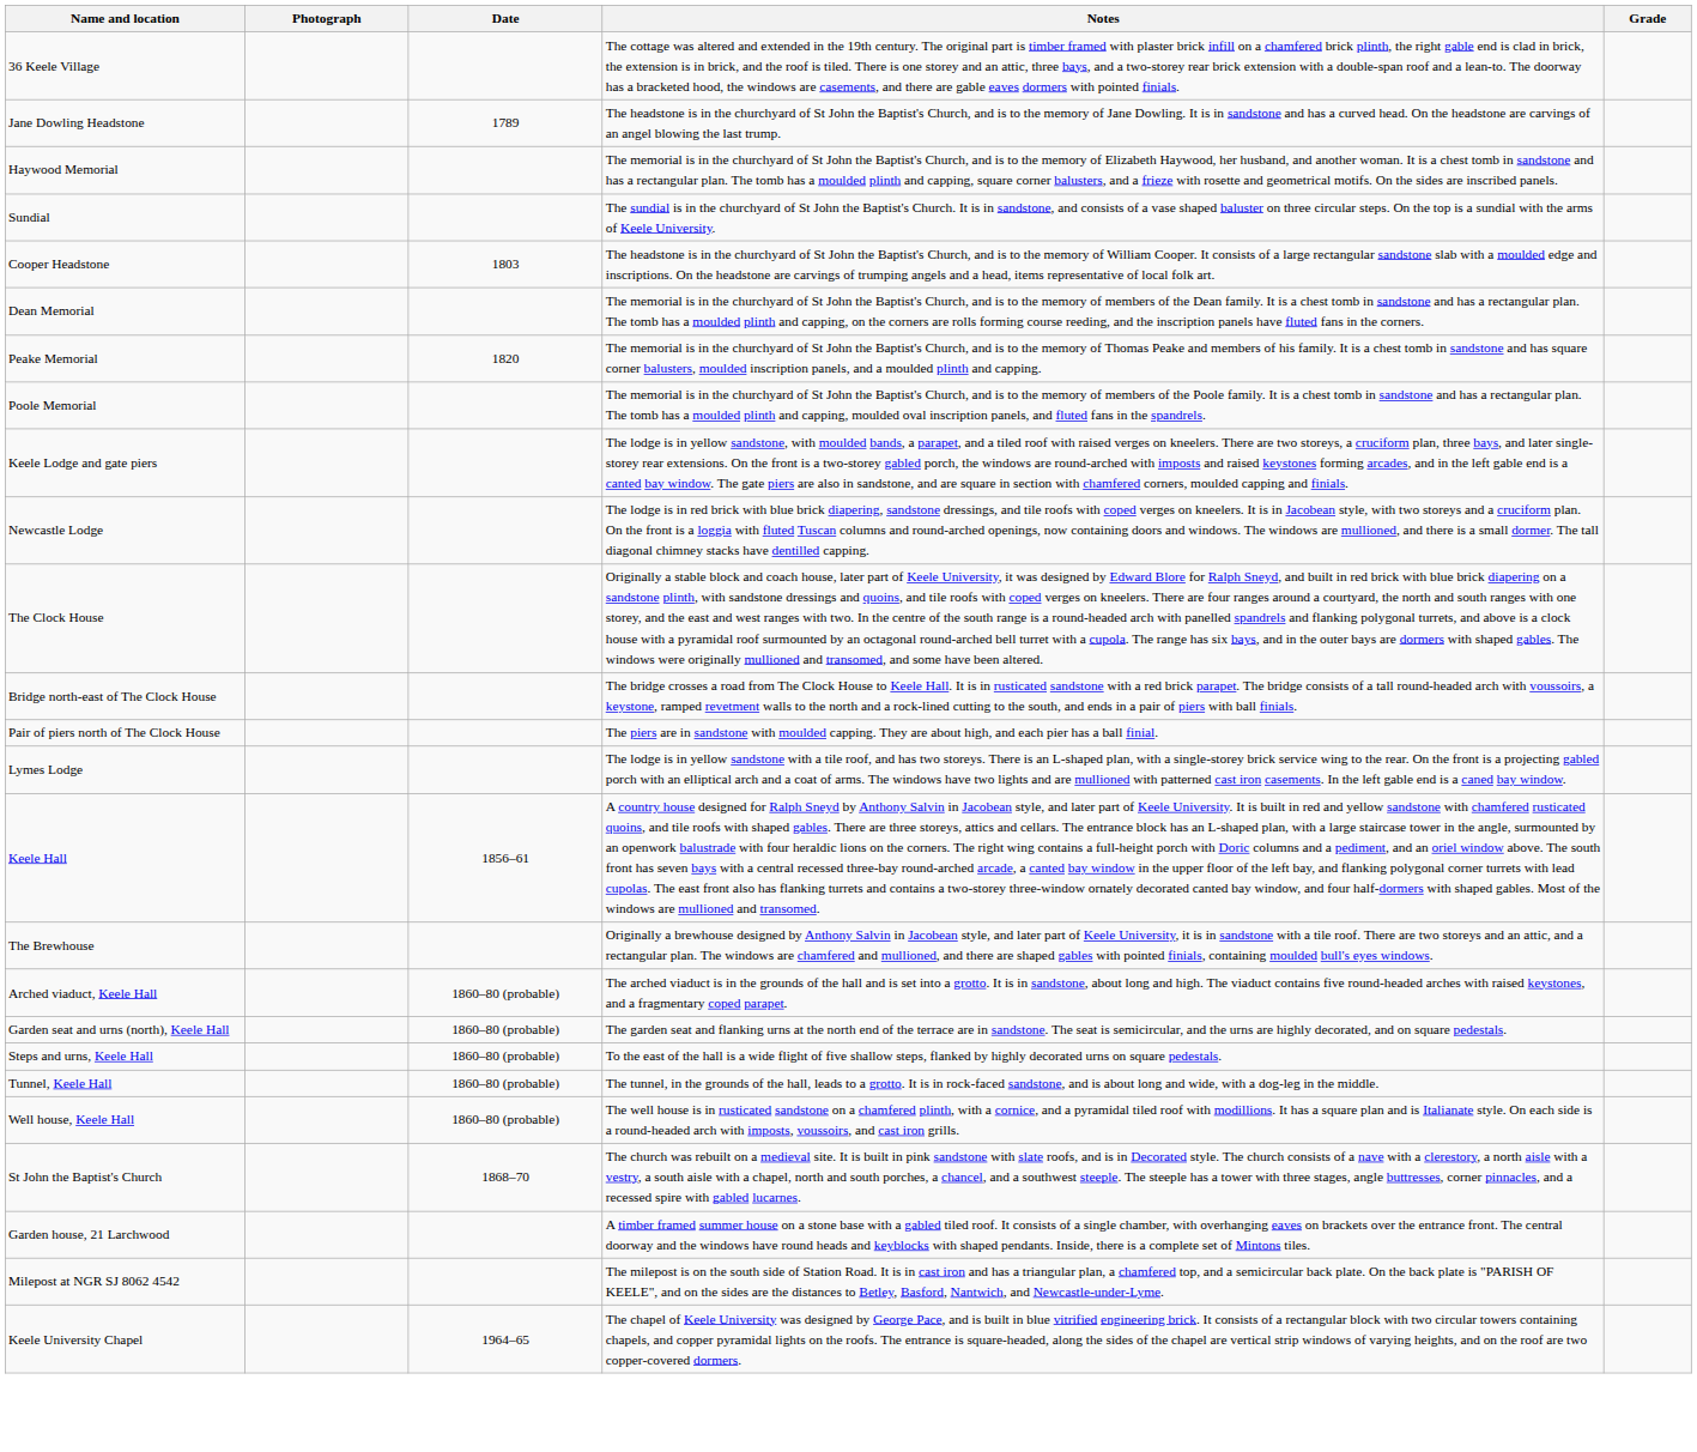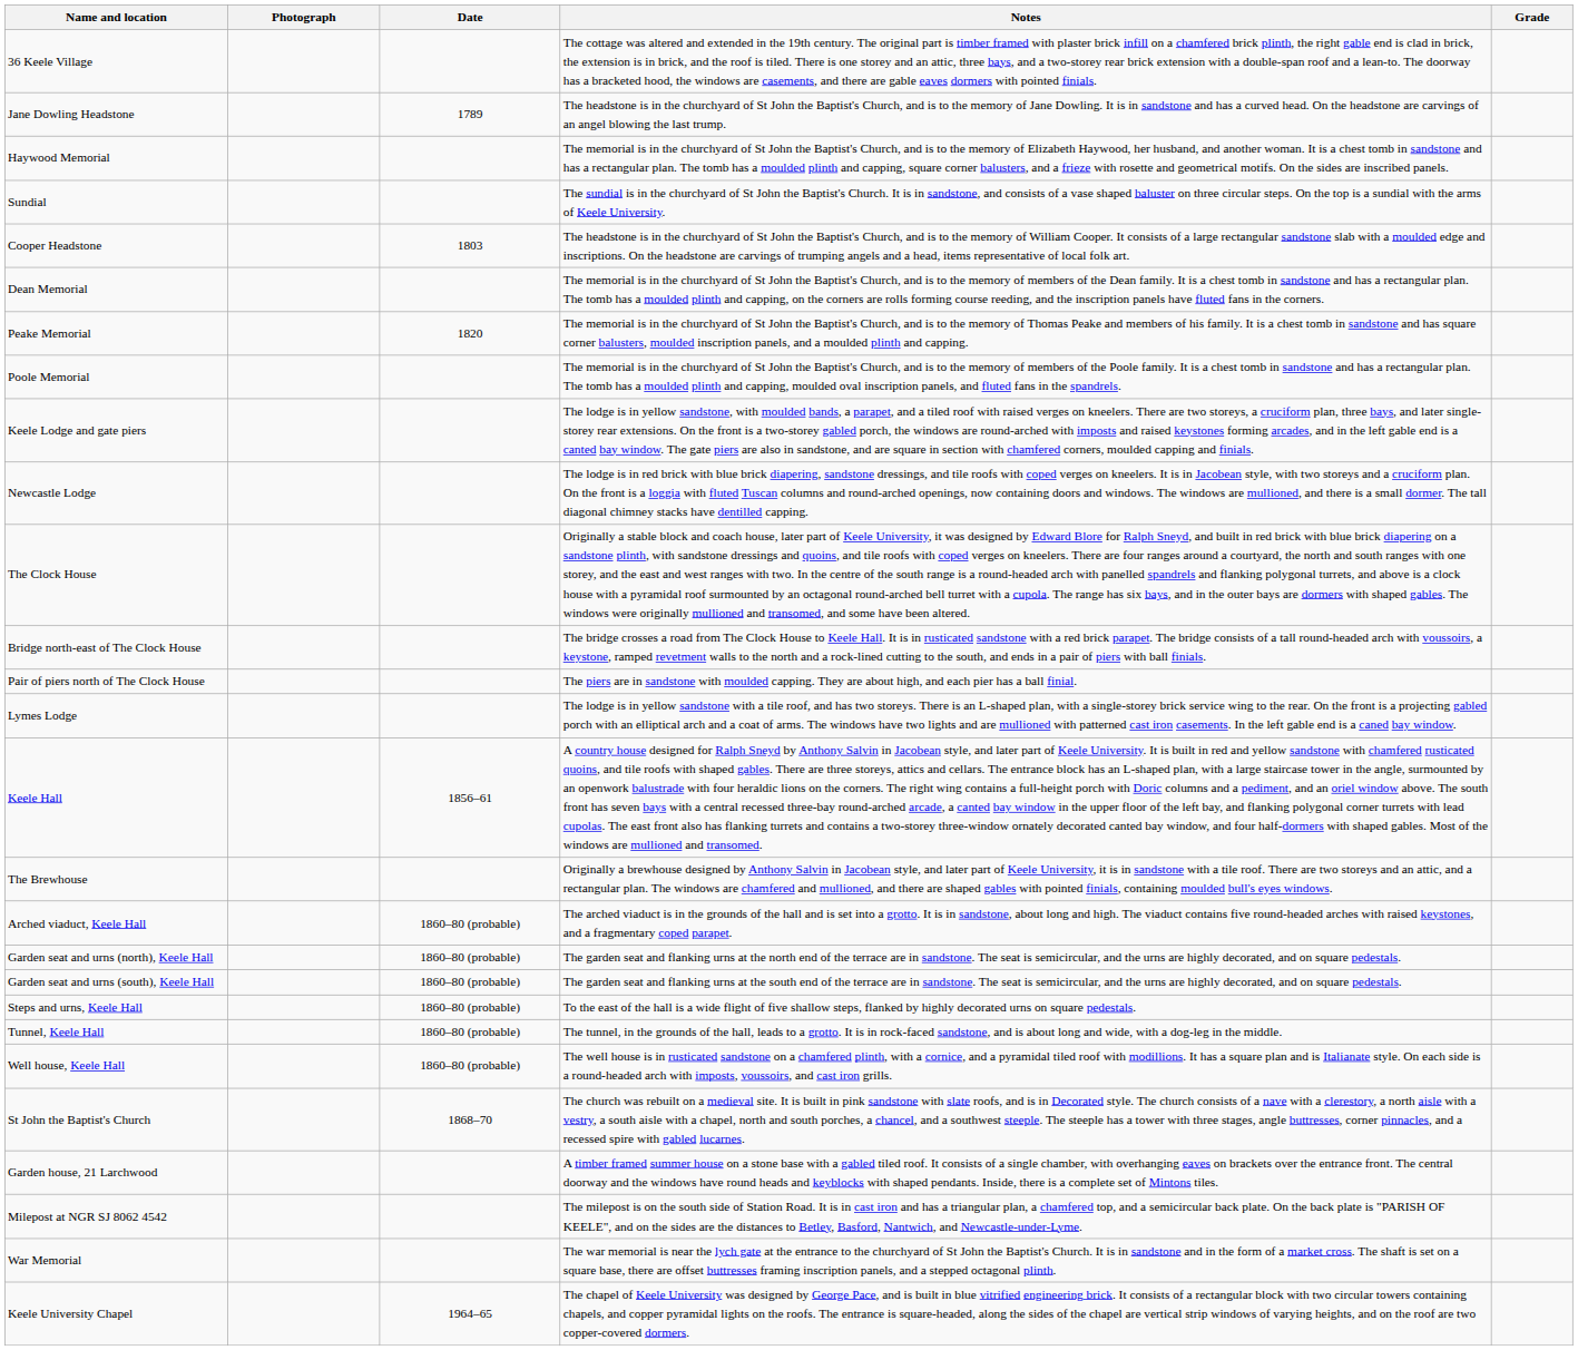 <table class="wikitable sortable plainrowheaders" style="width:100%; border:0; text-align:left; line-height:150%;">
 <tr>
 <th scope="col"  style="width:150px">Name and location</th>
 <th scope="col"  style="width:100px" class="unsortable">Photograph</th>
 <th scope="col"  style="width:120px">Date</th>
 <th scope="col"  style="width:650px" class="unsortable">Notes</th>
 <th scope="col"  style="width:50px">Grade</th>
 </tr>
 <tr>
 <td>36 Keele Village<br><small></small></td>
 <td></td>
 <td align="center"></td>
 <td>The cottage was altered and extended in the 19th century.  The original part is <a href='#'>timber framed</a> with plaster brick <a href='#'>infill</a> on a <a href='#'>chamfered</a> brick <a href='#'>plinth</a>, the right <a href='#'>gable</a> end is clad in brick, the extension is in brick, and the roof is tiled.  There is one storey and an attic, three <a href='#'>bays</a>, and a two-storey rear brick extension with a double-span roof and a lean-to.  The doorway has a bracketed hood, the windows are <a href='#'>casements</a>, and there are gable <a href='#'>eaves</a> <a href='#'>dormers</a> with pointed <a href='#'>finials</a>.</td>
 <td align="center" ></td>
 </tr>
 <tr>
 <td>Jane Dowling Headstone<br><small></small></td>
 <td></td>
 <td align="center">1789</td>
 <td>The headstone is in the churchyard of St John the Baptist's Church, and is to the memory of Jane Dowling.  It is in <a href='#'>sandstone</a> and has a curved head.  On the headstone are carvings of an angel blowing the last trump.</td>
 <td align="center" ></td>
 </tr>
 <tr>
 <td>Haywood Memorial<br><small></small></td>
 <td></td>
 <td align="center"></td>
 <td>The memorial is in the churchyard of St John the Baptist's Church, and is to the memory of Elizabeth Haywood, her husband, and another woman.  It is a chest tomb in <a href='#'>sandstone</a> and has a rectangular plan.  The tomb has a <a href='#'>moulded</a> <a href='#'>plinth</a> and capping, square corner <a href='#'>balusters</a>, and a <a href='#'>frieze</a> with rosette and geometrical motifs.  On the sides are inscribed panels.</td>
 <td align="center" ></td>
 </tr>
 <tr>
 <td>Sundial<br><small></small></td>
 <td></td>
 <td align="center"></td>
 <td>The <a href='#'>sundial</a> is in the churchyard of St John the Baptist's Church.  It is in <a href='#'>sandstone</a>, and consists of a vase shaped <a href='#'>baluster</a> on three circular steps.  On the top is a sundial with the arms of <a href='#'>Keele University</a>.</td>
 <td align="center" ></td>
 </tr>
 <tr>
 <td>Cooper Headstone<br><small></small></td>
 <td></td>
 <td align="center">1803</td>
 <td>The headstone is in the churchyard of St John the Baptist's Church, and is to the memory of William Cooper.  It consists of a large rectangular <a href='#'>sandstone</a> slab with a <a href='#'>moulded</a> edge and inscriptions.  On the headstone are carvings of trumping angels and a head, items representative of local folk art.</td>
 <td align="center" ></td>
 </tr>
 <tr>
 <td>Dean Memorial<br><small></small></td>
 <td></td>
 <td align="center"></td>
 <td>The memorial is in the churchyard of St John the Baptist's Church, and is to the memory of members of the Dean family.  It is a chest tomb in <a href='#'>sandstone</a> and has a rectangular plan.  The tomb has a <a href='#'>moulded</a> <a href='#'>plinth</a> and capping, on the corners are rolls forming course reeding, and the inscription panels have <a href='#'>fluted</a> fans in the corners.</td>
 <td align="center" ></td>
 </tr>
 <tr>
 <td>Peake Memorial<br><small></small></td>
 <td></td>
 <td align="center">1820</td>
 <td>The memorial is in the churchyard of St John the Baptist's Church, and is to the memory of Thomas Peake and members of his family.   It is a chest tomb in <a href='#'>sandstone</a> and has square corner <a href='#'>balusters</a>, <a href='#'>moulded</a> inscription panels, and a moulded <a href='#'>plinth</a> and capping.</td>
 <td align="center" ></td>
 </tr>
 <tr>
 <td>Poole Memorial<br><small></small></td>
 <td></td>
 <td align="center"></td>
 <td>The memorial is in the churchyard of St John the Baptist's Church, and is to the memory of members of the Poole family.  It is a chest tomb in <a href='#'>sandstone</a> and has a rectangular plan.  The tomb has a <a href='#'>moulded</a> <a href='#'>plinth</a> and capping, moulded oval inscription panels, and <a href='#'>fluted</a> fans in the <a href='#'>spandrels</a>.</td>
 <td align="center" ></td>
 </tr>
 <tr>
 <td>Keele Lodge and gate piers<br><small></small></td>
 <td></td>
 <td align="center"></td>
 <td>The lodge is in yellow <a href='#'>sandstone</a>, with <a href='#'>moulded</a> <a href='#'>bands</a>, a <a href='#'>parapet</a>, and a tiled roof with raised verges on kneelers.  There are two storeys, a <a href='#'>cruciform</a> plan, three <a href='#'>bays</a>, and later single-storey rear extensions.  On the front is a two-storey <a href='#'>gabled</a> porch, the windows are round-arched with <a href='#'>imposts</a> and raised <a href='#'>keystones</a> forming <a href='#'>arcades</a>, and in the left gable end is a <a href='#'>canted</a> <a href='#'>bay window</a>.  The gate <a href='#'>piers</a> are also in sandstone, and are square in section with <a href='#'>chamfered</a> corners, moulded capping and <a href='#'>finials</a>.</td>
 <td align="center" ></td>
 </tr>
 <tr>
 <td>Newcastle Lodge<br><small></small></td>
 <td></td>
 <td align="center"></td>
 <td>The lodge is in red brick with blue brick <a href='#'>diapering</a>, <a href='#'>sandstone</a> dressings, and tile roofs with <a href='#'>coped</a> verges on kneelers.  It is in <a href='#'>Jacobean</a> style, with two storeys and a <a href='#'>cruciform</a> plan.  On the front is a <a href='#'>loggia</a> with <a href='#'>fluted</a> <a href='#'>Tuscan</a> columns and round-arched openings, now containing doors and windows.  The windows are <a href='#'>mullioned</a>, and there is a small <a href='#'>dormer</a>.  The tall diagonal chimney stacks have <a href='#'>dentilled</a> capping.</td>
 <td align="center" ></td>
 </tr>
 <tr>
 <td>The Clock House<br><small></small></td>
 <td></td>
 <td align="center"></td>
 <td>Originally a stable block and coach house, later part of <a href='#'>Keele University</a>, it was designed by <a href='#'>Edward Blore</a> for <a href='#'>Ralph Sneyd</a>, and built in red brick with blue brick <a href='#'>diapering</a> on a <a href='#'>sandstone</a> <a href='#'>plinth</a>, with sandstone dressings and <a href='#'>quoins</a>, and tile roofs with <a href='#'>coped</a> verges on kneelers.  There are four ranges around a courtyard, the north and south ranges with one storey, and the east and west ranges with two.  In the centre of the south range is a round-headed arch with panelled <a href='#'>spandrels</a> and flanking polygonal turrets, and above is a clock house with a pyramidal roof surmounted by an octagonal round-arched bell turret with a <a href='#'>cupola</a>.  The range has six <a href='#'>bays</a>, and in the outer bays are <a href='#'>dormers</a> with shaped <a href='#'>gables</a>.  The windows were originally <a href='#'>mullioned</a> and <a href='#'>transomed</a>, and some have been altered.</td>
 <td align="center" ></td>
 </tr>
 <tr>
 <td>Bridge north-east of The Clock House<br><small></small></td>
 <td></td>
 <td align="center"></td>
 <td>The bridge crosses a road from The Clock House to <a href='#'>Keele Hall</a>.  It is in <a href='#'>rusticated</a> <a href='#'>sandstone</a> with a red brick <a href='#'>parapet</a>.  The bridge consists of a tall round-headed arch with <a href='#'>voussoirs</a>, a <a href='#'>keystone</a>, ramped <a href='#'>revetment</a> walls to the north and a rock-lined cutting to the south, and ends in a pair of <a href='#'>piers</a> with ball <a href='#'>finials</a>.</td>
 <td align="center" ></td>
 </tr>
 <tr>
 <td>Pair of piers north of The Clock House<br><small></small></td>
 <td></td>
 <td align="center"></td>
 <td>The <a href='#'>piers</a> are in <a href='#'>sandstone</a> with <a href='#'>moulded</a> capping.  They are about  high, and each pier has a ball <a href='#'>finial</a>.</td>
 <td align="center" ></td>
 </tr>
 <tr>
 <td>Lymes Lodge<br><small></small></td>
 <td></td>
 <td align="center"></td>
 <td>The lodge is in yellow <a href='#'>sandstone</a> with a tile roof, and has two storeys.  There is an L-shaped plan, with a single-storey brick service wing to the rear.  On the front is a projecting <a href='#'>gabled</a> porch with an elliptical arch and a coat of arms.  The windows have two lights and are <a href='#'>mullioned</a> with patterned <a href='#'>cast iron</a> <a href='#'>casements</a>.  In the left gable end is a <a href='#'>caned</a> <a href='#'>bay window</a>.</td>
 <td align="center" ></td>
 </tr>
 <tr>
 <td><a href='#'>Keele Hall</a><br><small></small></td>
 <td></td>
 <td align="center">1856–61</td>
 <td>A <a href='#'>country house</a> designed for <a href='#'>Ralph Sneyd</a> by <a href='#'>Anthony Salvin</a> in <a href='#'>Jacobean</a> style, and later part of <a href='#'>Keele University</a>.  It is built in red and yellow <a href='#'>sandstone</a> with <a href='#'>chamfered</a> <a href='#'>rusticated</a> <a href='#'>quoins</a>, and tile roofs with shaped <a href='#'>gables</a>.  There are three storeys, attics and cellars.  The entrance block has an L-shaped plan, with a large staircase tower in the angle, surmounted by an openwork <a href='#'>balustrade</a> with four heraldic lions on the corners. The right wing contains a full-height porch with <a href='#'>Doric</a> columns and a <a href='#'>pediment</a>, and an <a href='#'>oriel window</a> above.  The south front has seven <a href='#'>bays</a> with a central recessed three-bay round-arched <a href='#'>arcade</a>, a <a href='#'>canted</a> <a href='#'>bay window</a> in the upper floor of the left bay, and flanking polygonal corner turrets with lead <a href='#'>cupolas</a>.  The east front also has flanking turrets and contains a two-storey three-window ornately decorated canted bay window, and four half-<a href='#'>dormers</a> with shaped gables.  Most of the windows are <a href='#'>mullioned</a> and <a href='#'>transomed</a>.</td>
 <td align="center" ></td>
 </tr>
 <tr>
 <td>The Brewhouse<br><small></small></td>
 <td></td>
 <td align="center"></td>
 <td>Originally a brewhouse designed by <a href='#'>Anthony Salvin</a> in <a href='#'>Jacobean</a> style, and later part of <a href='#'>Keele University</a>, it is in <a href='#'>sandstone</a> with a tile roof.  There are two storeys and an attic, and a rectangular plan.  The windows are <a href='#'>chamfered</a> and <a href='#'>mullioned</a>, and there are shaped <a href='#'>gables</a> with pointed <a href='#'>finials</a>, containing <a href='#'>moulded</a> <a href='#'>bull's eyes windows</a>.</td>
 <td align="center" ></td>
 </tr>
 <tr>
 <td>Arched viaduct, <a href='#'>Keele Hall</a><br><small></small></td>
 <td></td>
 <td align="center">1860–80 (probable)</td>
 <td>The arched viaduct is in the grounds of the hall and is set into a <a href='#'>grotto</a>.  It is in <a href='#'>sandstone</a>, about  long and  high.  The viaduct contains five round-headed arches with raised <a href='#'>keystones</a>, and a fragmentary <a href='#'>coped</a> <a href='#'>parapet</a>.</td>
 <td align="center" ></td>
 </tr>
 <tr>
 <td>Garden seat and urns (north), <a href='#'>Keele Hall</a><br><small></small></td>
 <td></td>
 <td align="center">1860–80 (probable)</td>
 <td>The garden seat and flanking urns at the north end of the terrace are in <a href='#'>sandstone</a>.  The seat is semicircular, and the urns are highly decorated, and on square <a href='#'>pedestals</a>.</td>
 <td align="center" ></td>
 </tr>
 <tr>
+<td>Garden seat and urns (south), <a href='#'>Keele Hall</a><br><small></small></td>
+<td></td>
+<td align="center">1860–80 (probable)</td>
+<td>The garden seat and flanking urns at the south end of the terrace are in <a href='#'>sandstone</a>.  The seat is semicircular, and the urns are highly decorated, and on square <a href='#'>pedestals</a>.</td>
+<td align="center" ></td>
+</tr>
+<tr>
 <td>Steps and urns, <a href='#'>Keele Hall</a><br><small></small></td>
 <td></td>
 <td align="center">1860–80 (probable)</td>
 <td>To the east of the hall is a wide flight of five shallow steps, flanked by highly decorated urns on square <a href='#'>pedestals</a>.</td>
 <td align="center" ></td>
 </tr>
 <tr>
 <td>Tunnel, <a href='#'>Keele Hall</a><br><small></small></td>
 <td></td>
 <td align="center">1860–80 (probable)</td>
 <td>The tunnel, in the grounds of the hall, leads to a <a href='#'>grotto</a>.  It is in rock-faced <a href='#'>sandstone</a>, and is about  long and  wide, with a dog-leg in the middle.</td>
 <td align="center" ></td>
 </tr>
 <tr>
 <td>Well house, <a href='#'>Keele Hall</a><br><small></small></td>
 <td></td>
 <td align="center">1860–80 (probable)</td>
 <td>The well house is in <a href='#'>rusticated</a> <a href='#'>sandstone</a> on a <a href='#'>chamfered</a> <a href='#'>plinth</a>, with a <a href='#'>cornice</a>, and a pyramidal tiled roof with <a href='#'>modillions</a>.  It has a square plan and is <a href='#'>Italianate</a> style.  On each side is a round-headed arch with <a href='#'>imposts</a>, <a href='#'>voussoirs</a>, and <a href='#'>cast iron</a> grills.</td>
 <td align="center" ></td>
 </tr>
 <tr>
 <td>St John the Baptist's Church<br><small></small></td>
 <td></td>
 <td align="center">1868–70</td>
 <td>The church was rebuilt on a <a href='#'>medieval</a> site.  It is built in pink <a href='#'>sandstone</a> with <a href='#'>slate</a> roofs, and is in <a href='#'>Decorated</a> style.  The church consists of a <a href='#'>nave</a> with a <a href='#'>clerestory</a>, a north <a href='#'>aisle</a> with a <a href='#'>vestry</a>, a south aisle with a chapel, north and south porches, a <a href='#'>chancel</a>, and a southwest <a href='#'>steeple</a>.  The steeple has a tower with three stages, angle <a href='#'>buttresses</a>, corner <a href='#'>pinnacles</a>, and a recessed spire with <a href='#'>gabled</a> <a href='#'>lucarnes</a>.</td>
 <td align="center" ></td>
 </tr>
 <tr>
 <td>Garden house, 21 Larchwood<br><small></small></td>
 <td></td>
 <td align="center"></td>
 <td>A <a href='#'>timber framed</a> <a href='#'>summer house</a> on a stone base with a <a href='#'>gabled</a> tiled roof.  It consists of a single chamber, with overhanging <a href='#'>eaves</a> on brackets over the entrance front.  The central doorway and the windows have round heads and <a href='#'>keyblocks</a> with shaped pendants.  Inside, there is a complete set of <a href='#'>Mintons</a> tiles.</td>
 <td align="center" ></td>
 </tr>
 <tr>
 <td>Milepost at NGR SJ 8062 4542<br><small></small></td>
 <td></td>
 <td align="center"></td>
 <td>The milepost is on the south side of Station Road.  It is in <a href='#'>cast iron</a> and has a triangular plan, a <a href='#'>chamfered</a> top, and a semicircular back plate.  On the back plate is "PARISH OF KEELE", and on the sides are the distances to <a href='#'>Betley</a>, <a href='#'>Basford</a>, <a href='#'>Nantwich</a>, and <a href='#'>Newcastle-under-Lyme</a>.</td>
 <td align="center" ></td>
 </tr>
 <tr>
+<td>War Memorial<br><small></small></td>
+<td></td>
+<td align="center"></td>
+<td>The war memorial is near the <a href='#'>lych gate</a> at the entrance to the churchyard of St John the Baptist's Church.  It is in <a href='#'>sandstone</a> and in the form of a <a href='#'>market cross</a>.  The shaft is set on a square base, there are offset <a href='#'>buttresses</a> framing inscription panels, and a stepped octagonal <a href='#'>plinth</a>.</td>
+<td align="center" ></td>
+</tr>
+<tr>
 <td>Keele University Chapel<br><small></small></td>
 <td></td>
 <td align="center">1964–65</td>
 <td>The chapel of <a href='#'>Keele University</a> was designed by <a href='#'>George Pace</a>, and is built in blue <a href='#'>vitrified</a> <a href='#'>engineering brick</a>.  It consists of a rectangular block with two circular towers containing chapels, and copper pyramidal lights on the roofs.  The entrance is square-headed, along the sides of the chapel are vertical strip windows of varying heights, and on the roof are two copper-covered <a href='#'>dormers</a>.</td>
 <td align="center" ></td>
 </tr>
 <tr>
 </tr>
 </table>
